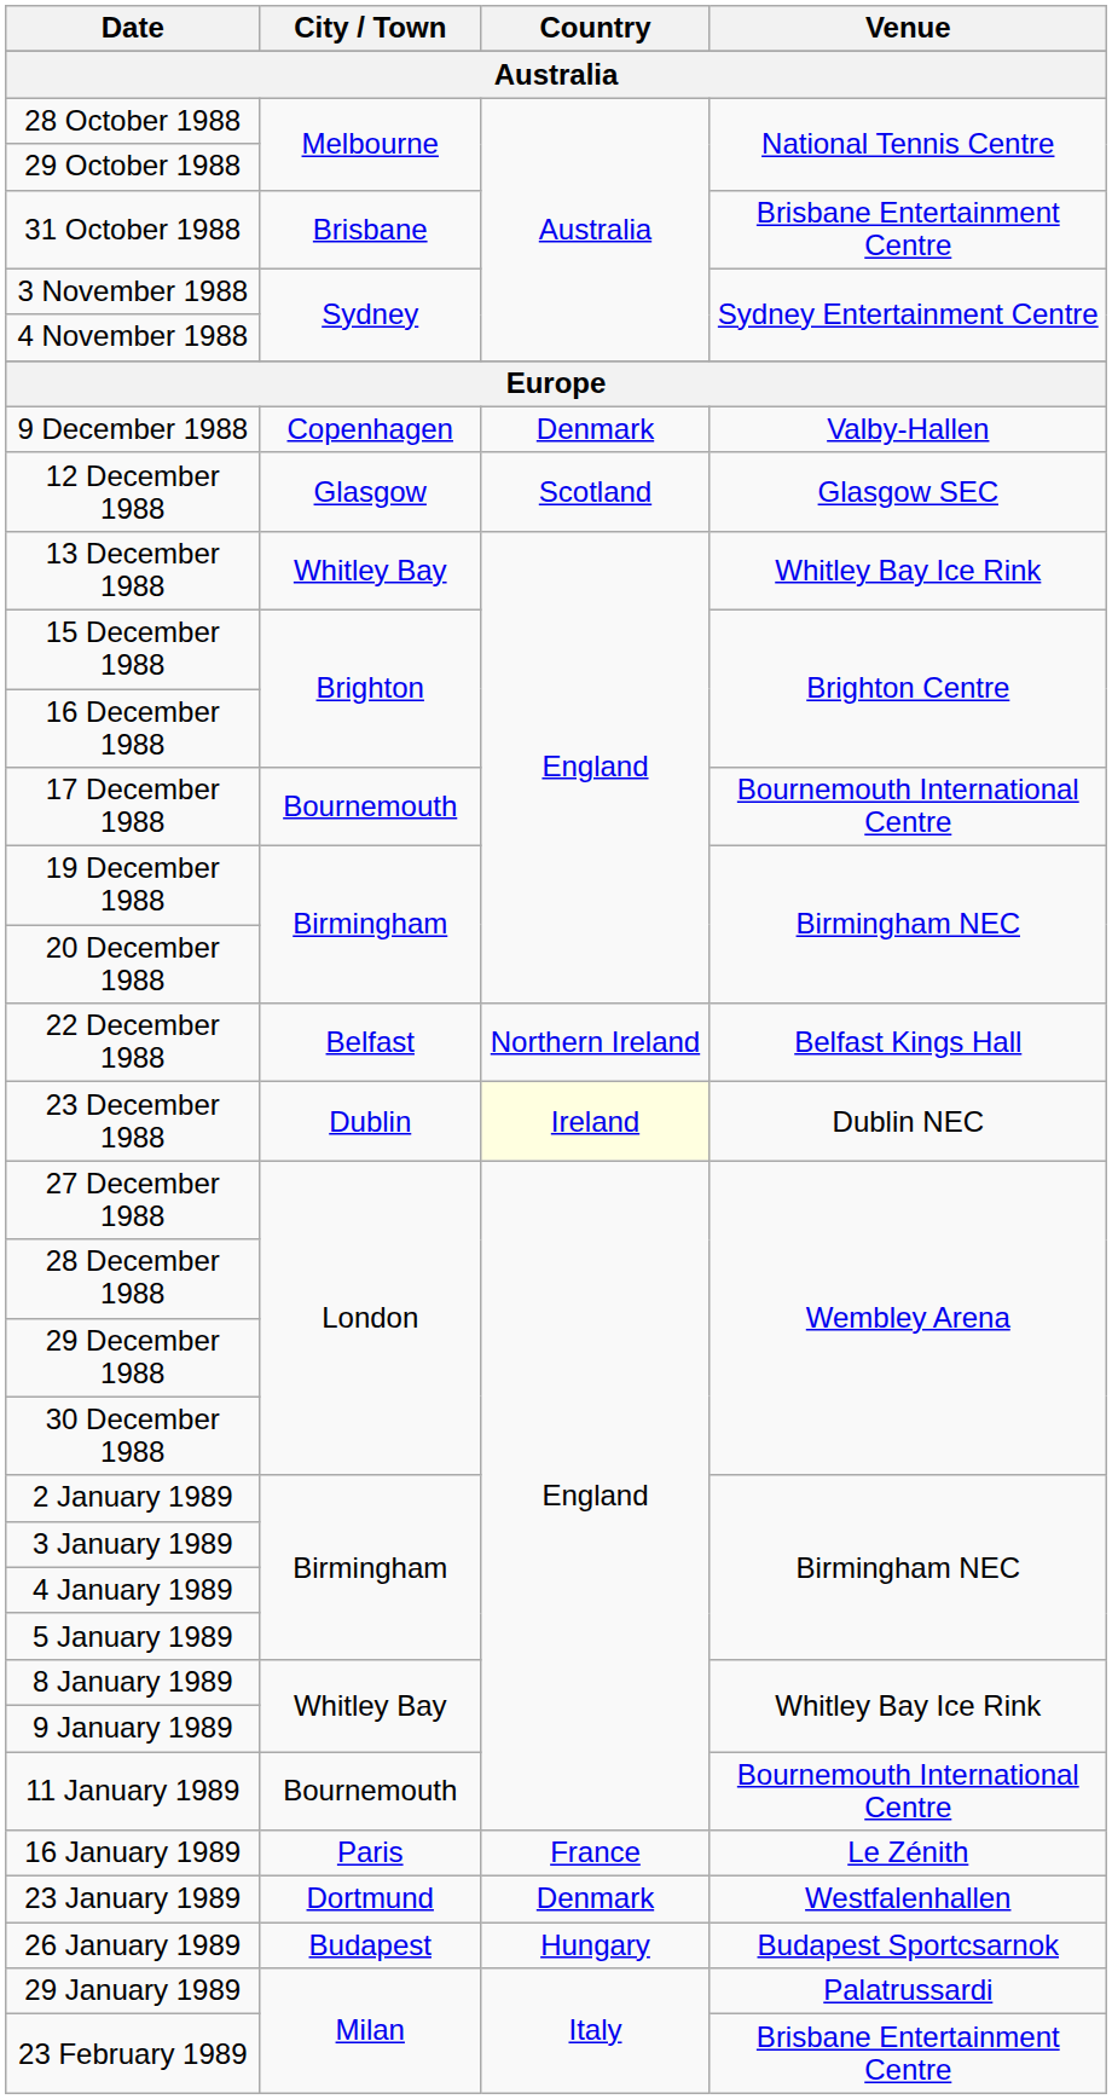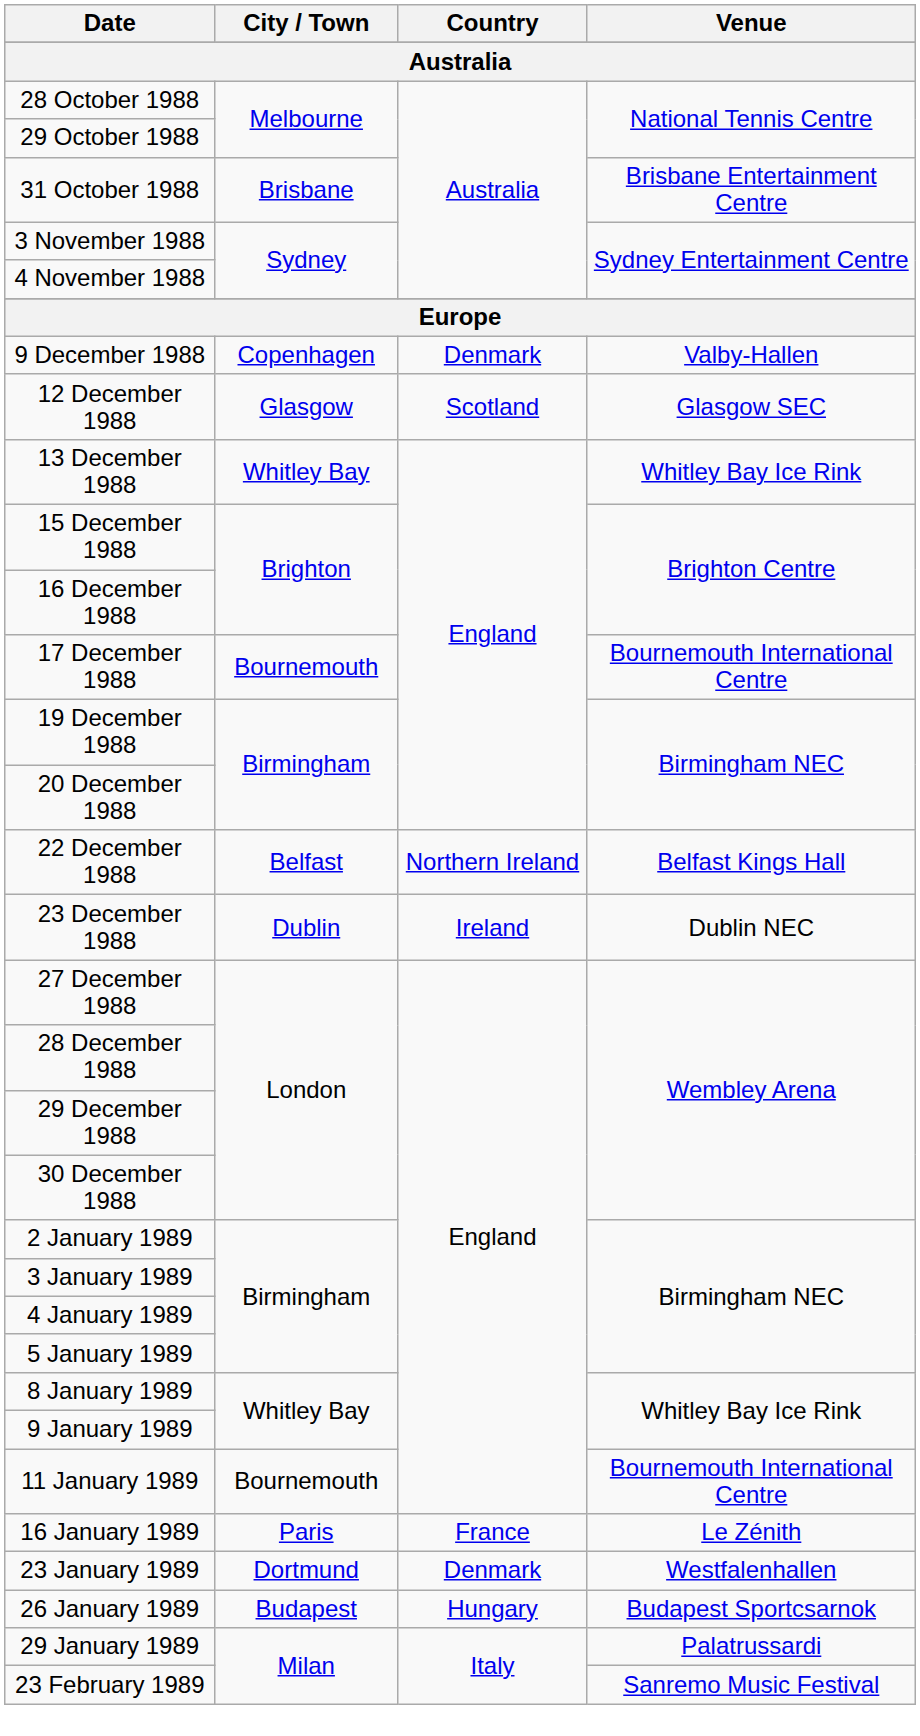 <table class="wikitable" style="text-align:center;">
 <tr>
 <th width="150">Date</th>
 <th width="120">City / Town</th>
 <th width="135">Country</th>
 <th width="240">Venue</th>
 </tr>
 <tr>
 </tr>
 <tr style="background:#ddd;">
 <th colspan="4">Australia</th>
 </tr>
 <tr>
 <td>28 October 1988</td>
 <td rowspan="2"><a href='#'>Melbourne</a></td>
 <td rowspan="5"><a href='#'>Australia</a></td>
 <td rowspan="2"><a href='#'>National Tennis Centre</a></td>
 </tr>
 <tr>
 <td>29 October 1988</td>
 </tr>
 <tr>
 <td>31 October 1988</td>
 <td rowspan="1"><a href='#'>Brisbane</a></td>
 <td rowspan="1"><a href='#'>Brisbane Entertainment Centre</a></td>
 </tr>
 <tr>
 <td>3 November 1988</td>
 <td rowspan="2"><a href='#'>Sydney</a></td>
 <td rowspan="2"><a href='#'>Sydney Entertainment Centre</a></td>
 </tr>
 <tr>
 <td>4 November 1988</td>
 </tr>
 <tr>
 </tr>
 <tr style="background:#ddd;">
 <th colspan="4">Europe</th>
 </tr>
 <tr>
 <td>9 December 1988</td>
 <td rowspan="1"><a href='#'>Copenhagen</a></td>
 <td rowspan="1"><a href='#'>Denmark</a></td>
 <td rowspan="1"><a href='#'>Valby-Hallen</a></td>
 </tr>
 <tr>
 <td>12 December 1988</td>
 <td rowspan="1"><a href='#'>Glasgow</a></td>
 <td rowspan="1"><a href='#'>Scotland</a></td>
 <td rowspan="1"><a href='#'>Glasgow SEC</a></td>
 </tr>
 <tr>
 <td>13 December 1988</td>
 <td rowspan="1"><a href='#'>Whitley Bay</a></td>
 <td rowspan="6"><a href='#'>England</a></td>
 <td rowspan="1"><a href='#'>Whitley Bay Ice Rink</a></td>
 </tr>
 <tr>
 <td>15 December 1988</td>
 <td rowspan="2"><a href='#'>Brighton</a></td>
 <td rowspan="2"><a href='#'>Brighton Centre</a></td>
 </tr>
 <tr>
 <td>16 December 1988</td>
 </tr>
 <tr>
 <td>17 December 1988</td>
 <td rowspan="1"><a href='#'>Bournemouth</a></td>
 <td rowspan="1"><a href='#'>Bournemouth International Centre</a></td>
 </tr>
 <tr>
 <td>19 December 1988</td>
 <td rowspan="2"><a href='#'>Birmingham</a></td>
 <td rowspan="2"><a href='#'>Birmingham NEC</a></td>
 </tr>
 <tr>
 <td>20 December 1988</td>
 </tr>
 <tr>
 <td>22 December 1988</td>
 <td rowspan="1"><a href='#'>Belfast</a></td>
 <td rowspan="1"><a href='#'>Northern Ireland</a></td>
 <td rowspan="1"><a href='#'>Belfast Kings Hall</a></td>
 </tr>
 <tr>
 <td>23 December 1988</td>
 <td rowspan="1"><a href='#'>Dublin</a></td>
-<td rowspan="1" style="background: lightyellow;"><a href='#'>Ireland</a></td>
+<td rowspan="1"><a href='#'>Ireland</a></td>
 <td rowspan="1">Dublin NEC</td>
 </tr>
 <tr>
 <td>27 December 1988</td>
 <td rowspan="4">London</td>
 <td rowspan="11">England</td>
 <td rowspan="4"><a href='#'>Wembley Arena</a></td>
 </tr>
 <tr>
 <td>28 December 1988</td>
 </tr>
 <tr>
 <td>29 December 1988</td>
 </tr>
 <tr>
 <td>30 December 1988</td>
 </tr>
 <tr>
 <td>2 January 1989</td>
 <td rowspan="4">Birmingham</td>
 <td rowspan="4">Birmingham NEC</td>
 </tr>
 <tr>
 <td>3 January 1989</td>
 </tr>
 <tr>
 <td>4 January 1989</td>
 </tr>
 <tr>
 <td>5 January 1989</td>
 </tr>
 <tr>
 <td>8 January 1989</td>
 <td rowspan="2">Whitley Bay</td>
 <td rowspan="2">Whitley Bay Ice Rink</td>
 </tr>
 <tr>
 <td>9 January 1989</td>
 </tr>
 <tr>
 <td>11 January 1989</td>
 <td rowspan="1">Bournemouth</td>
 <td rowspan="1"><a href='#'>Bournemouth International Centre</a></td>
 </tr>
 <tr>
 <td>16 January 1989</td>
 <td rowspan="1"><a href='#'>Paris</a></td>
 <td rowspan="1"><a href='#'>France</a></td>
 <td rowspan="1"><a href='#'>Le Zénith</a></td>
 </tr>
 <tr>
 <td>23 January 1989</td>
 <td rowspan="1"><a href='#'>Dortmund</a></td>
 <td rowspan="1"><a href='#'>Denmark</a></td>
 <td rowspan="1"><a href='#'>Westfalenhallen</a></td>
 </tr>
 <tr>
 <td>26 January 1989</td>
 <td rowspan="1"><a href='#'>Budapest</a></td>
 <td rowspan="1"><a href='#'>Hungary</a></td>
 <td rowspan="1"><a href='#'>Budapest Sportcsarnok</a></td>
 </tr>
 <tr>
 <td>29 January 1989</td>
 <td rowspan="2"><a href='#'>Milan</a></td>
 <td rowspan="2"><a href='#'>Italy</a></td>
 <td rowspan="1"><a href='#'>Palatrussardi</a></td>
 </tr>
 <tr>
 <td>23 February 1989</td>
-<td rowspan="1"><a href='#'>Brisbane Entertainment Centre</a></td>
+<td rowspan="1"><a href='#'>Sanremo Music Festival</a></td>
 </tr>
 </table>
